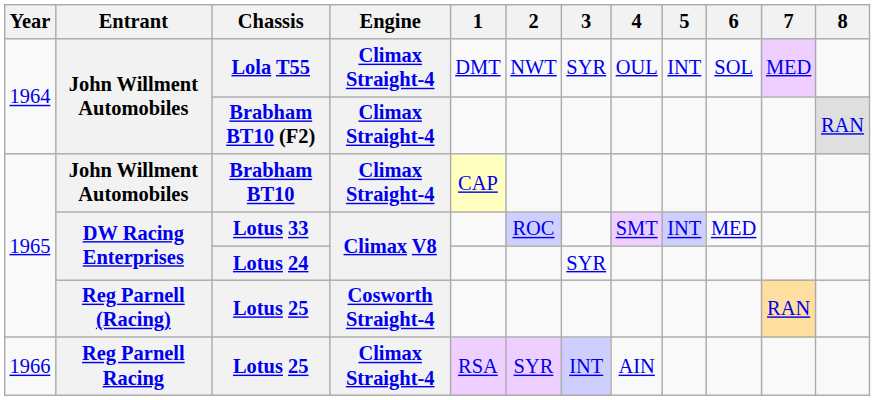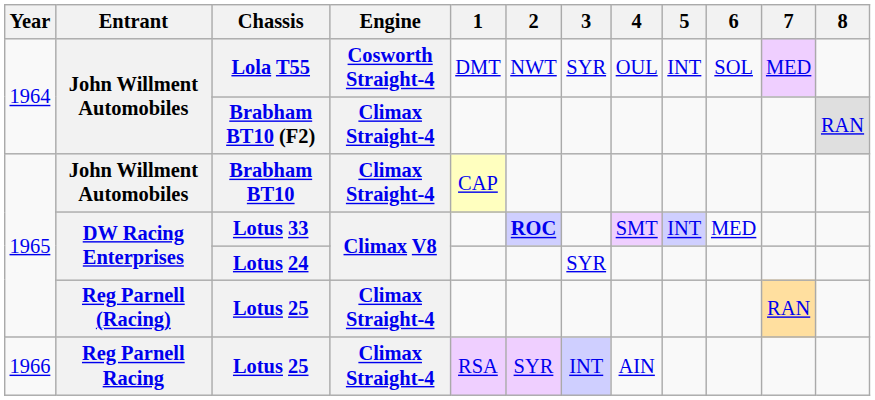 <table class="wikitable" style="text-align:center; font-size:90%">
 <tr>
 <th>Year</th>
 <th>Entrant</th>
 <th>Chassis</th>
 <th>Engine</th>
 <th>1</th>
 <th>2</th>
 <th>3</th>
 <th>4</th>
 <th>5</th>
 <th>6</th>
 <th>7</th>
 <th>8</th>
 </tr>
 <tr>
 <td rowspan="2"><a href='#'>1964</a></td>
 <th rowspan="2">John Willment Automobiles</th>
 <th><a href='#'>Lola</a> <a href='#'>T55</a></th>
-<th><a href='#'>Climax</a> <a href='#'>Straight-4</a></th>
+<th><a href='#'>Cosworth</a> <a href='#'>Straight-4</a></th>
 <td><a href='#'>DMT</a></td>
 <td><a href='#'>NWT</a></td>
 <td><a href='#'>SYR</a></td>
 <td><a href='#'>OUL</a></td>
 <td><a href='#'>INT</a></td>
 <td><a href='#'>SOL</a></td>
 <td style="background:#EFCFFF;"><a href='#'>MED</a><br></td>
 <td></td>
 </tr>
 <tr>
 <th><a href='#'>Brabham</a> <a href='#'>BT10</a> (F2)</th>
 <th><a href='#'>Climax</a> <a href='#'>Straight-4</a></th>
 <td></td>
 <td></td>
 <td></td>
 <td></td>
 <td></td>
 <td></td>
 <td></td>
 <td style="background:#DFDFDF;"><a href='#'>RAN</a><br></td>
 </tr>
 <tr>
 <td rowspan="4"><a href='#'>1965</a></td>
 <th>John Willment Automobiles</th>
 <th><a href='#'>Brabham</a> <a href='#'>BT10</a></th>
 <th><a href='#'>Climax</a> <a href='#'>Straight-4</a></th>
 <td style="background:#FFFFBF;"><a href='#'>CAP</a><br></td>
 <td></td>
 <td></td>
 <td></td>
 <td></td>
 <td></td>
 <td></td>
 <td></td>
 </tr>
 <tr>
 <th rowspan="2"><a href='#'>DW Racing Enterprises</a></th>
 <th><a href='#'>Lotus</a> <a href='#'>33</a></th>
 <th rowspan="2"><a href='#'>Climax</a> <a href='#'>V8</a></th>
 <td></td>
-<td style="background:#CFCFFF;"><a href='#'>ROC</a><br></td>
+<td style="background:#CFCFFF;"><strong><a href='#'>ROC</a><br></strong></td>
 <td></td>
 <td style="background:#EFCFFF;"><a href='#'>SMT</a><br></td>
 <td style="background:#CFCFFF;"><a href='#'>INT</a><br></td>
 <td><a href='#'>MED</a><br></td>
 <td></td>
 <td></td>
 </tr>
 <tr>
 <th><a href='#'>Lotus</a> <a href='#'>24</a></th>
 <td></td>
 <td></td>
 <td><a href='#'>SYR</a><br></td>
 <td></td>
 <td></td>
 <td></td>
 <td></td>
 <td></td>
 </tr>
 <tr>
 <th><a href='#'>Reg Parnell (Racing)</a></th>
 <th><a href='#'>Lotus</a> <a href='#'>25</a></th>
-<th><a href='#'>Cosworth</a> <a href='#'>Straight-4</a></th>
+<th><a href='#'>Climax</a> <a href='#'>Straight-4</a></th>
 <td></td>
 <td></td>
 <td></td>
 <td></td>
 <td></td>
 <td></td>
 <td style="background:#FFDF9F;"><a href='#'>RAN</a><br></td>
 <td></td>
 </tr>
 <tr>
 <td><a href='#'>1966</a></td>
 <th><a href='#'>Reg Parnell Racing</a></th>
 <th><a href='#'>Lotus</a> <a href='#'>25</a></th>
 <th><a href='#'>Climax</a> <a href='#'>Straight-4</a></th>
 <td style="background:#EFCFFF;"><a href='#'>RSA</a><br></td>
 <td style="background:#EFCFFF;"><a href='#'>SYR</a><br></td>
 <td style="background:#CFCFFF;"><a href='#'>INT</a><br></td>
 <td><a href='#'>AIN</a></td>
 <td></td>
 <td></td>
 <td></td>
 <td></td>
 </tr>
 </table>
